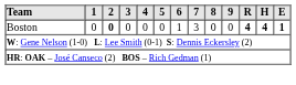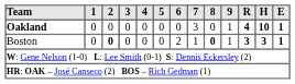 <table border=1 cellspacing=0 width=425 style="margin-left:3em;">
 <tr style="text-align:center; background-color:#e6e6e6;">
 <th align=left width=28%>Team</th>
 <th width=6%>1</th>
 <th width=6%>2</th>
 <th width=6%>3</th>
 <th width=6%>4</th>
 <th width=6%>5</th>
 <th width=6%>6</th>
 <th width=6%>7</th>
 <th width=6%>8</th>
 <th width=6%>9</th>
 <th width=6%>R</th>
 <th width=6%>H</th>
 <th width=6%>E</th>
 </tr>
 <tr style="text-align:center;">
+<td align=left><strong>Oakland</strong></td>
+<td>0</td>
+<td>0</td>
+<td>0</td>
+<td>0</td>
+<td>0</td>
+<td>0</td>
+<td>3</td>
+<td>0</td>
+<td>1</td>
+<td><strong>4</strong></td>
+<td><strong>10</strong></td>
+<td><strong>1</strong></td>
+</tr>
+<tr style="text-align:center;">
 <td align=left>Boston</td>
 <td>0</td>
 <td><strong>0</strong></td>
 <td>0</td>
 <td>0</td>
 <td>0</td>
+<td>2</td>
 <td>1</td>
-<td>3</td>
-<td>0</td>
-<td>0</td>
-<td><strong>4</strong></td>
-<td><strong>4</strong></td>
+<td><strong>0</strong></td>
+<td>1</td>
+<td><strong>3</strong></td>
+<td><strong>3</strong></td>
 <td><strong>1</strong></td>
 </tr>
 <tr style="text-align:left;">
 <td colspan=13><small><strong>W</strong>: <a href='#'>Gene Nelson</a> (1-0)   <strong>L</strong>: <a href='#'>Lee Smith</a> (0-1)  <strong>S</strong>: <a href='#'>Dennis Eckersley</a> (2)</small></td>
 </tr>
 <tr style="text-align:left;">
 <td colspan=13><small><strong>HR</strong>: <strong>OAK</strong> – <a href='#'>José Canseco</a> (2)   <strong>BOS</strong> – <a href='#'>Rich Gedman</a> (1)</small></td>
 </tr>
 </table>
